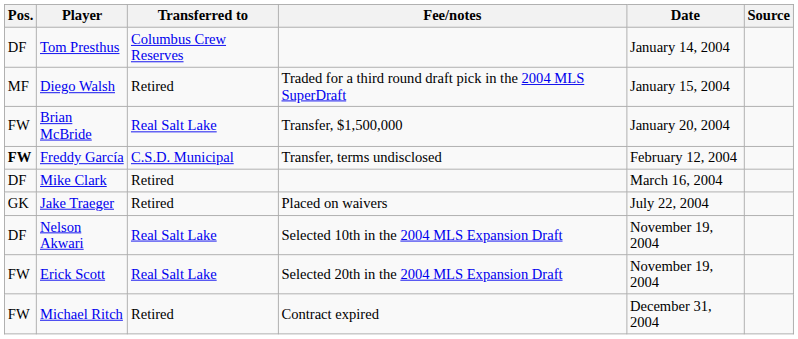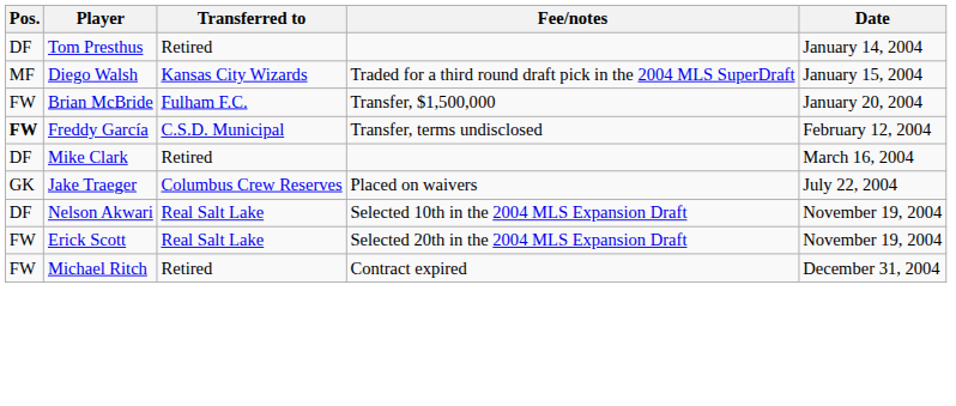 <table class="wikitable sortable" style="text-align: left">
 <tr>
 <th><strong>Pos.</strong></th>
 <th><strong>Player</strong></th>
 <th><strong>Transferred to</strong></th>
 <th><strong>Fee/notes</strong></th>
 <th><strong>Date</strong></th>
-<th><strong>Source</strong></th>
 </tr>
 <tr>
 <td>DF</td>
 <td> <a href='#'>Tom Presthus</a></td>
-<td><a href='#'>Columbus Crew Reserves</a></td>
+<td>Retired</td>
 <td></td>
 <td>January 14, 2004</td>
-<td align=center></td>
 </tr>
 <tr>
 <td>MF</td>
 <td> <a href='#'>Diego Walsh</a></td>
-<td>Retired</td>
+<td> <a href='#'>Kansas City Wizards</a></td>
 <td>Traded for a third round draft pick in the <a href='#'>2004 MLS SuperDraft</a></td>
 <td>January 15, 2004</td>
-<td align=center></td>
 </tr>
 <tr>
 <td>FW</td>
 <td> <a href='#'>Brian McBride</a></td>
-<td> <a href='#'>Real Salt Lake</a></td>
+<td> <a href='#'>Fulham F.C.</a></td>
 <td>Transfer, $1,500,000</td>
 <td>January 20, 2004</td>
-<td align=center></td>
 </tr>
 <tr>
 <td><strong>FW</strong></td>
 <td> <a href='#'>Freddy García</a></td>
 <td> <a href='#'>C.S.D. Municipal</a></td>
 <td>Transfer, terms undisclosed</td>
 <td>February 12, 2004</td>
-<td align=center></td>
 </tr>
 <tr>
 <td>DF</td>
 <td> <a href='#'>Mike Clark</a></td>
 <td>Retired</td>
 <td></td>
 <td>March 16, 2004</td>
-<td align=center></td>
 </tr>
 <tr>
 <td>GK</td>
 <td> <a href='#'>Jake Traeger</a></td>
-<td>Retired</td>
+<td><a href='#'>Columbus Crew Reserves</a></td>
 <td>Placed on waivers</td>
 <td>July 22, 2004</td>
-<td align=center></td>
 </tr>
 <tr>
 <td>DF</td>
 <td> <a href='#'>Nelson Akwari</a></td>
 <td> <a href='#'>Real Salt Lake</a></td>
 <td>Selected 10th in the <a href='#'>2004 MLS Expansion Draft</a></td>
 <td>November 19, 2004</td>
-<td align=center></td>
 </tr>
 <tr>
 <td>FW</td>
 <td> <a href='#'>Erick Scott</a></td>
 <td> <a href='#'>Real Salt Lake</a></td>
 <td>Selected 20th in the <a href='#'>2004 MLS Expansion Draft</a></td>
 <td>November 19, 2004</td>
-<td align=center></td>
 </tr>
 <tr>
 <td>FW</td>
 <td> <a href='#'>Michael Ritch</a></td>
 <td>Retired</td>
 <td>Contract expired</td>
 <td>December 31, 2004</td>
-<td align=center></td>
 </tr>
 </table>
